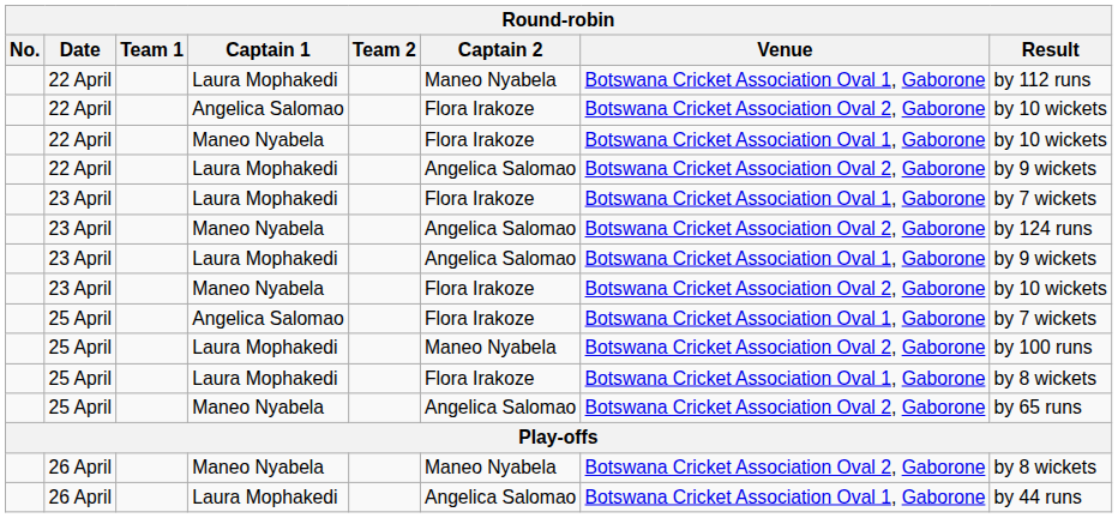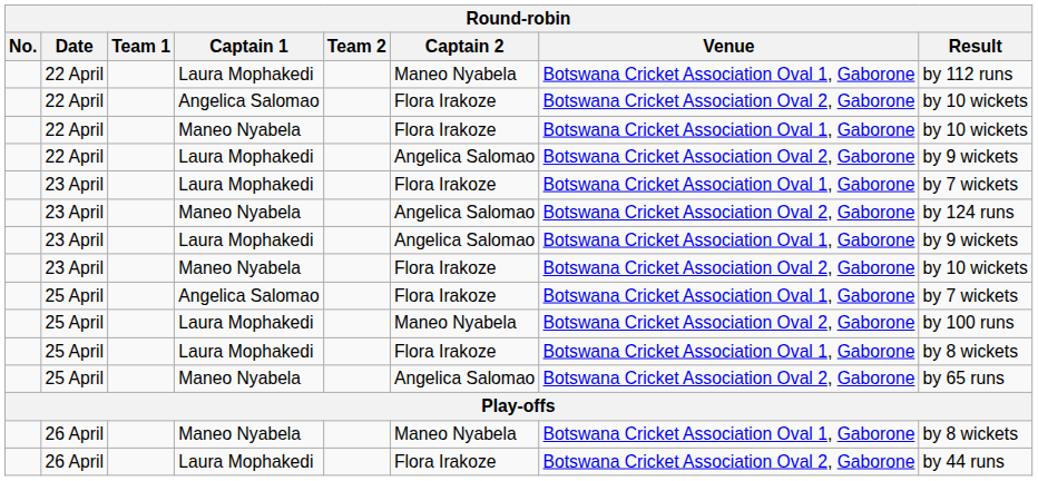 <table class="wikitable">
 <tr>
 <th colspan="9">Round-robin</th>
 </tr>
 <tr>
 <th>No.</th>
 <th>Date</th>
 <th>Team 1</th>
 <th>Captain 1</th>
 <th>Team 2</th>
 <th>Captain 2</th>
 <th>Venue</th>
 <th>Result</th>
 </tr>
 <tr>
 <td></td>
 <td>22 April</td>
 <td></td>
 <td>Laura Mophakedi</td>
 <td></td>
 <td>Maneo Nyabela</td>
 <td><a href='#'>Botswana Cricket Association Oval 1</a>, <a href='#'>Gaborone</a></td>
 <td> by 112 runs</td>
 </tr>
 <tr>
 <td></td>
 <td>22 April</td>
 <td></td>
 <td>Angelica Salomao</td>
 <td></td>
 <td>Flora Irakoze</td>
 <td><a href='#'>Botswana Cricket Association Oval 2</a>, <a href='#'>Gaborone</a></td>
 <td> by 10 wickets</td>
 </tr>
 <tr>
 <td></td>
 <td>22 April</td>
 <td></td>
 <td>Maneo Nyabela</td>
 <td></td>
 <td>Flora Irakoze</td>
 <td><a href='#'>Botswana Cricket Association Oval 1</a>, <a href='#'>Gaborone</a></td>
 <td> by 10 wickets</td>
 </tr>
 <tr>
 <td></td>
 <td>22 April</td>
 <td></td>
 <td>Laura Mophakedi</td>
 <td></td>
 <td>Angelica Salomao</td>
 <td><a href='#'>Botswana Cricket Association Oval 2</a>, <a href='#'>Gaborone</a></td>
 <td> by 9 wickets</td>
 </tr>
 <tr>
 <td></td>
 <td>23 April</td>
 <td></td>
 <td>Laura Mophakedi</td>
 <td></td>
 <td>Flora Irakoze</td>
 <td><a href='#'>Botswana Cricket Association Oval 1</a>, <a href='#'>Gaborone</a></td>
 <td> by 7 wickets</td>
 </tr>
 <tr>
 <td></td>
 <td>23 April</td>
 <td></td>
 <td>Maneo Nyabela</td>
 <td></td>
 <td>Angelica Salomao</td>
 <td><a href='#'>Botswana Cricket Association Oval 2</a>, <a href='#'>Gaborone</a></td>
 <td> by 124 runs</td>
 </tr>
 <tr>
 <td></td>
 <td>23 April</td>
 <td></td>
 <td>Laura Mophakedi</td>
 <td></td>
 <td>Angelica Salomao</td>
 <td><a href='#'>Botswana Cricket Association Oval 1</a>, <a href='#'>Gaborone</a></td>
 <td> by 9 wickets</td>
 </tr>
 <tr>
 <td></td>
 <td>23 April</td>
 <td></td>
 <td>Maneo Nyabela</td>
 <td></td>
 <td>Flora Irakoze</td>
 <td><a href='#'>Botswana Cricket Association Oval 2</a>, <a href='#'>Gaborone</a></td>
 <td> by 10 wickets</td>
 </tr>
 <tr>
 <td></td>
 <td>25 April</td>
 <td></td>
 <td>Angelica Salomao</td>
 <td></td>
 <td>Flora Irakoze</td>
 <td><a href='#'>Botswana Cricket Association Oval 1</a>, <a href='#'>Gaborone</a></td>
 <td> by 7 wickets</td>
 </tr>
 <tr>
 <td></td>
 <td>25 April</td>
 <td></td>
 <td>Laura Mophakedi</td>
 <td></td>
 <td>Maneo Nyabela</td>
 <td><a href='#'>Botswana Cricket Association Oval 2</a>, <a href='#'>Gaborone</a></td>
 <td> by 100 runs</td>
 </tr>
 <tr>
 <td></td>
 <td>25 April</td>
 <td></td>
 <td>Laura Mophakedi</td>
 <td></td>
 <td>Flora Irakoze</td>
 <td><a href='#'>Botswana Cricket Association Oval 1</a>, <a href='#'>Gaborone</a></td>
 <td> by 8 wickets</td>
 </tr>
 <tr>
 <td></td>
 <td>25 April</td>
 <td></td>
 <td>Maneo Nyabela</td>
 <td></td>
 <td>Angelica Salomao</td>
 <td><a href='#'>Botswana Cricket Association Oval 2</a>, <a href='#'>Gaborone</a></td>
 <td> by 65 runs</td>
 </tr>
 <tr>
 <th colspan="8">Play-offs</th>
 </tr>
 <tr>
 <td></td>
 <td>26 April</td>
 <td></td>
 <td>Maneo Nyabela</td>
 <td></td>
 <td>Maneo Nyabela</td>
-<td><a href='#'>Botswana Cricket Association Oval 2</a>, <a href='#'>Gaborone</a></td>
+<td><a href='#'>Botswana Cricket Association Oval 1</a>, <a href='#'>Gaborone</a></td>
 <td> by 8 wickets</td>
 </tr>
 <tr>
 <td></td>
 <td>26 April</td>
 <td></td>
 <td>Laura Mophakedi</td>
 <td></td>
-<td>Angelica Salomao</td>
-<td><a href='#'>Botswana Cricket Association Oval 1</a>, <a href='#'>Gaborone</a></td>
+<td>Flora Irakoze</td>
+<td><a href='#'>Botswana Cricket Association Oval 2</a>, <a href='#'>Gaborone</a></td>
 <td> by 44 runs</td>
 </tr>
 </table>
